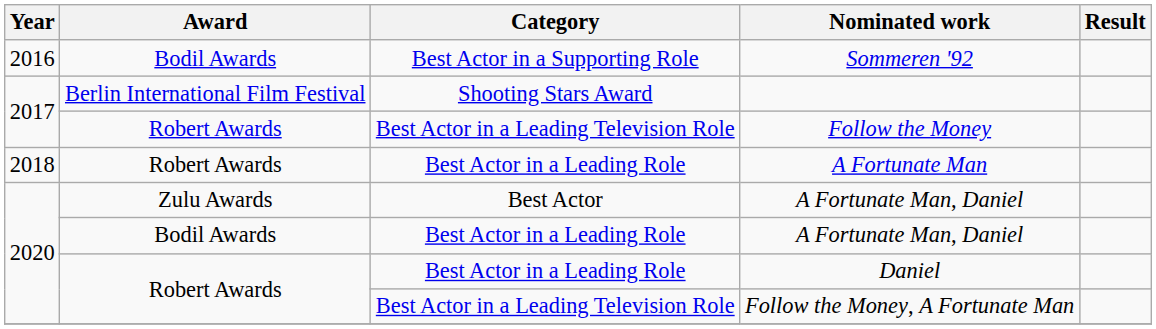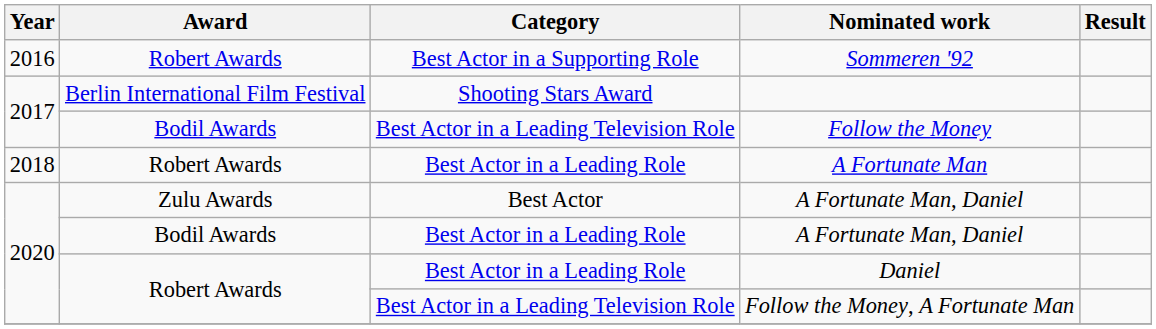 <table class="wikitable sortable plainrowheaders" style="text-align:center;">
 <tr>
 <th>Year</th>
 <th>Award</th>
 <th>Category</th>
 <th>Nominated work</th>
 <th>Result</th>
 </tr>
 <tr>
 <td>2016</td>
-<td><a href='#'>Bodil Awards</a></td>
+<td><a href='#'>Robert Awards</a></td>
 <td><a href='#'>Best Actor in a Supporting Role</a></td>
 <td><em><a href='#'>Sommeren '92</a></em></td>
 <td></td>
 </tr>
 <tr>
 <td rowspan="2">2017</td>
 <td><a href='#'>Berlin International Film Festival</a></td>
 <td><a href='#'>Shooting Stars Award</a></td>
 <td></td>
 <td></td>
 </tr>
 <tr>
-<td><a href='#'>Robert Awards</a></td>
+<td><a href='#'>Bodil Awards</a></td>
 <td><a href='#'>Best Actor in a Leading Television Role</a></td>
 <td><em><a href='#'>Follow the Money</a></em></td>
 <td></td>
 </tr>
 <tr>
 <td>2018</td>
 <td>Robert Awards</td>
 <td><a href='#'>Best Actor in a Leading Role</a></td>
 <td><em><a href='#'>A Fortunate Man</a></em></td>
 <td></td>
 </tr>
 <tr>
 <td rowspan="4">2020</td>
 <td>Zulu Awards</td>
 <td>Best Actor</td>
 <td><em>A Fortunate Man</em>, <em>Daniel</em></td>
 <td></td>
 </tr>
 <tr>
 <td>Bodil Awards</td>
 <td><a href='#'>Best Actor in a Leading Role</a></td>
 <td><em>A Fortunate Man</em>, <em>Daniel</em></td>
 <td></td>
 </tr>
 <tr>
 <td rowspan="2">Robert Awards</td>
 <td><a href='#'>Best Actor in a Leading Role</a></td>
 <td><em>Daniel</em></td>
 <td></td>
 </tr>
 <tr>
 <td><a href='#'>Best Actor in a Leading Television Role</a></td>
 <td><em>Follow the Money</em>, <em>A Fortunate Man</em></td>
 <td></td>
 </tr>
 <tr>
 </tr>
 </table>
